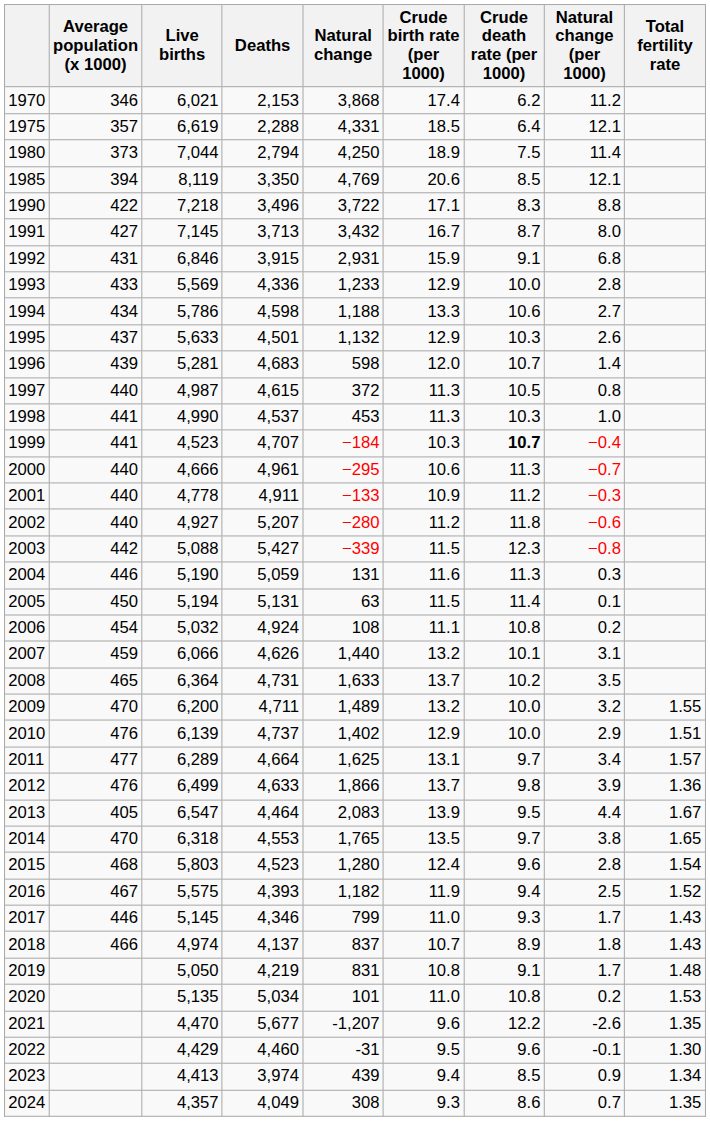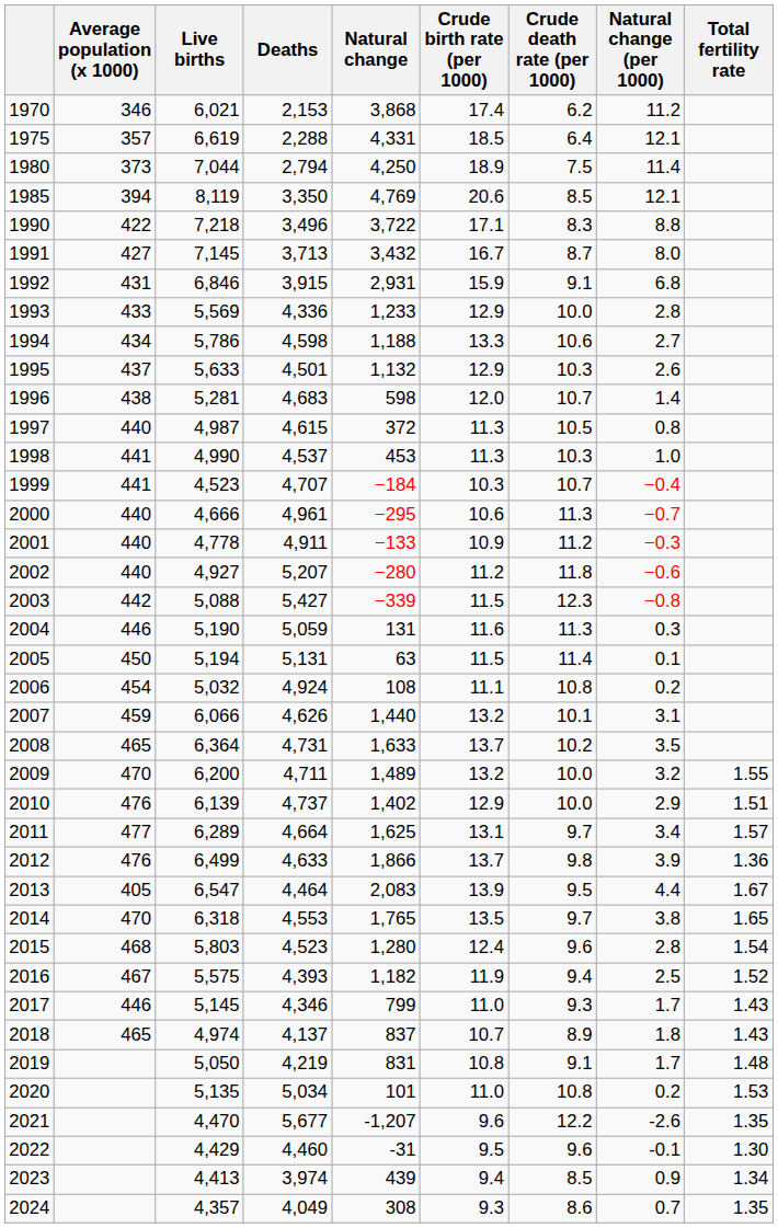 <table class="wikitable">
 <tr>
 <th></th>
 <th width="70pt">Average population (x 1000)</th>
 <th width="70pt">Live births</th>
 <th width="70pt">Deaths</th>
 <th width="70pt">Natural change</th>
 <th width="70pt">Crude birth rate (per 1000)</th>
 <th width="70pt">Crude death rate (per 1000)</th>
 <th width="70pt">Natural change (per 1000)</th>
 <th width="70pt">Total fertility rate</th>
 </tr>
 <tr>
 <td>1970</td>
 <td align="right">346</td>
 <td align="right">6,021</td>
 <td align="right">2,153</td>
 <td align="right">3,868</td>
 <td align="right">17.4</td>
 <td align="right">6.2</td>
 <td align="right">11.2</td>
 <td align="right"></td>
 </tr>
 <tr>
 <td>1975</td>
 <td align="right">357</td>
 <td align="right">6,619</td>
 <td align="right">2,288</td>
 <td align="right">4,331</td>
 <td align="right">18.5</td>
 <td align="right">6.4</td>
 <td align="right">12.1</td>
 <td align="right"></td>
 </tr>
 <tr>
 <td>1980</td>
 <td align="right">373</td>
 <td align="right">7,044</td>
 <td align="right">2,794</td>
 <td align="right">4,250</td>
 <td align="right">18.9</td>
 <td align="right">7.5</td>
 <td align="right">11.4</td>
 <td align="right"></td>
 </tr>
 <tr>
 <td>1985</td>
 <td align="right">394</td>
 <td align="right">8,119</td>
 <td align="right">3,350</td>
 <td align="right">4,769</td>
 <td align="right">20.6</td>
 <td align="right">8.5</td>
 <td align="right">12.1</td>
 <td align="right"></td>
 </tr>
 <tr>
 <td>1990</td>
 <td align="right">422</td>
 <td align="right">7,218</td>
 <td align="right">3,496</td>
 <td align="right">3,722</td>
 <td align="right">17.1</td>
 <td align="right">8.3</td>
 <td align="right">8.8</td>
 <td align="right"></td>
 </tr>
 <tr>
 <td>1991</td>
 <td align="right">427</td>
 <td align="right">7,145</td>
 <td align="right">3,713</td>
 <td align="right">3,432</td>
 <td align="right">16.7</td>
 <td align="right">8.7</td>
 <td align="right">8.0</td>
 <td align="right"></td>
 </tr>
 <tr>
 <td>1992</td>
 <td align="right">431</td>
 <td align="right">6,846</td>
 <td align="right">3,915</td>
 <td align="right">2,931</td>
 <td align="right">15.9</td>
 <td align="right">9.1</td>
 <td align="right">6.8</td>
 <td align="right"></td>
 </tr>
 <tr>
 <td>1993</td>
 <td align="right">433</td>
 <td align="right">5,569</td>
 <td align="right">4,336</td>
 <td align="right">1,233</td>
 <td align="right">12.9</td>
 <td align="right">10.0</td>
 <td align="right">2.8</td>
 <td align="right"></td>
 </tr>
 <tr>
 <td>1994</td>
 <td align="right">434</td>
 <td align="right">5,786</td>
 <td align="right">4,598</td>
 <td align="right">1,188</td>
 <td align="right">13.3</td>
 <td align="right">10.6</td>
 <td align="right">2.7</td>
 <td align="right"></td>
 </tr>
 <tr>
 <td>1995</td>
 <td align="right">437</td>
 <td align="right">5,633</td>
 <td align="right">4,501</td>
 <td align="right">1,132</td>
 <td align="right">12.9</td>
 <td align="right">10.3</td>
 <td align="right">2.6</td>
 <td align="right"></td>
 </tr>
 <tr>
 <td>1996</td>
-<td align="right">439</td>
+<td align="right">438</td>
 <td align="right">5,281</td>
 <td align="right">4,683</td>
 <td align="right">598</td>
 <td align="right">12.0</td>
 <td align="right">10.7</td>
 <td align="right">1.4</td>
 <td align="right"></td>
 </tr>
 <tr>
 <td>1997</td>
 <td align="right">440</td>
 <td align="right">4,987</td>
 <td align="right">4,615</td>
 <td align="right">372</td>
 <td align="right">11.3</td>
 <td align="right">10.5</td>
 <td align="right">0.8</td>
 <td align="right"></td>
 </tr>
 <tr>
 <td>1998</td>
 <td align="right">441</td>
 <td align="right">4,990</td>
 <td align="right">4,537</td>
 <td align="right">453</td>
 <td align="right">11.3</td>
 <td align="right">10.3</td>
 <td align="right">1.0</td>
 <td align="right"></td>
 </tr>
 <tr>
 <td>1999</td>
 <td align="right">441</td>
 <td align="right">4,523</td>
 <td align="right">4,707</td>
 <td align="right" style="color: red">−184</td>
 <td align="right">10.3</td>
-<td align="right"><strong>10.7</strong></td>
+<td align="right">10.7</td>
 <td align="right" style="color: red">−0.4</td>
 <td align="right"></td>
 </tr>
 <tr>
 <td>2000</td>
 <td align="right">440</td>
 <td align="right">4,666</td>
 <td align="right">4,961</td>
 <td align="right" style="color: red">−295</td>
 <td align="right">10.6</td>
 <td align="right">11.3</td>
 <td align="right" style="color: red">−0.7</td>
 <td align="right"></td>
 </tr>
 <tr>
 <td>2001</td>
 <td align="right">440</td>
 <td align="right">4,778</td>
 <td align="right">4,911</td>
 <td align="right" style="color: red">−133</td>
 <td align="right">10.9</td>
 <td align="right">11.2</td>
 <td align="right" style="color: red">−0.3</td>
 <td align="right"></td>
 </tr>
 <tr>
 <td>2002</td>
 <td align="right">440</td>
 <td align="right">4,927</td>
 <td align="right">5,207</td>
 <td align="right" style="color: red">−280</td>
 <td align="right">11.2</td>
 <td align="right">11.8</td>
 <td align="right" style="color: red">−0.6</td>
 <td align="right"></td>
 </tr>
 <tr>
 <td>2003</td>
 <td align="right">442</td>
 <td align="right">5,088</td>
 <td align="right">5,427</td>
 <td align="right" style="color: red">−339</td>
 <td align="right">11.5</td>
 <td align="right">12.3</td>
 <td align="right" style="color: red">−0.8</td>
 <td align="right"></td>
 </tr>
 <tr>
 <td>2004</td>
 <td align="right">446</td>
 <td align="right">5,190</td>
 <td align="right">5,059</td>
 <td align="right">131</td>
 <td align="right">11.6</td>
 <td align="right">11.3</td>
 <td align="right">0.3</td>
 <td align="right"></td>
 </tr>
 <tr>
 <td>2005</td>
 <td align="right">450</td>
 <td align="right">5,194</td>
 <td align="right">5,131</td>
 <td align="right">63</td>
 <td align="right">11.5</td>
 <td align="right">11.4</td>
 <td align="right">0.1</td>
 <td align="right"></td>
 </tr>
 <tr>
 <td>2006</td>
 <td align="right">454</td>
 <td align="right">5,032</td>
 <td align="right">4,924</td>
 <td align="right">108</td>
 <td align="right">11.1</td>
 <td align="right">10.8</td>
 <td align="right">0.2</td>
 <td align="right"></td>
 </tr>
 <tr>
 <td>2007</td>
 <td align="right">459</td>
 <td align="right">6,066</td>
 <td align="right">4,626</td>
 <td align="right">1,440</td>
 <td align="right">13.2</td>
 <td align="right">10.1</td>
 <td align="right">3.1</td>
 <td align="right"></td>
 </tr>
 <tr>
 <td>2008</td>
 <td align="right">465</td>
 <td align="right">6,364</td>
 <td align="right">4,731</td>
 <td align="right">1,633</td>
 <td align="right">13.7</td>
 <td align="right">10.2</td>
 <td align="right">3.5</td>
 <td align="right"></td>
 </tr>
 <tr>
 <td>2009</td>
 <td align="right">470</td>
 <td align="right">6,200</td>
 <td align="right">4,711</td>
 <td align="right">1,489</td>
 <td align="right">13.2</td>
 <td align="right">10.0</td>
 <td align="right">3.2</td>
 <td align="right">1.55</td>
 </tr>
 <tr>
 <td>2010</td>
 <td align="right">476</td>
 <td align="right">6,139</td>
 <td align="right">4,737</td>
 <td align="right">1,402</td>
 <td align="right">12.9</td>
 <td align="right">10.0</td>
 <td align="right">2.9</td>
 <td align="right">1.51</td>
 </tr>
 <tr>
 <td>2011</td>
 <td align="right">477</td>
 <td align="right">6,289</td>
 <td align="right">4,664</td>
 <td align="right">1,625</td>
 <td align="right">13.1</td>
 <td align="right">9.7</td>
 <td align="right">3.4</td>
 <td align="right">1.57</td>
 </tr>
 <tr>
 <td>2012</td>
 <td align="right">476</td>
 <td align="right">6,499</td>
 <td align="right">4,633</td>
 <td align="right">1,866</td>
 <td align="right">13.7</td>
 <td align="right">9.8</td>
 <td align="right">3.9</td>
 <td align="right">1.36</td>
 </tr>
 <tr>
 <td>2013</td>
 <td align="right">405</td>
 <td align="right">6,547</td>
 <td align="right">4,464</td>
 <td align="right">2,083</td>
 <td align="right">13.9</td>
 <td align="right">9.5</td>
 <td align="right">4.4</td>
 <td align="right">1.67</td>
 </tr>
 <tr>
 <td>2014</td>
 <td align="right">470</td>
 <td align="right">6,318</td>
 <td align="right">4,553</td>
 <td align="right">1,765</td>
 <td align="right">13.5</td>
 <td align="right">9.7</td>
 <td align="right">3.8</td>
 <td align="right">1.65</td>
 </tr>
 <tr>
 <td>2015</td>
 <td align="right">468</td>
 <td align="right">5,803</td>
 <td align="right">4,523</td>
 <td align="right">1,280</td>
 <td align="right">12.4</td>
 <td align="right">9.6</td>
 <td align="right">2.8</td>
 <td align="right">1.54</td>
 </tr>
 <tr>
 <td>2016</td>
 <td align="right">467</td>
 <td align="right">5,575</td>
 <td align="right">4,393</td>
 <td align="right">1,182</td>
 <td align="right">11.9</td>
 <td align="right">9.4</td>
 <td align="right">2.5</td>
 <td align="right">1.52</td>
 </tr>
 <tr>
 <td>2017</td>
 <td align="right">446</td>
 <td align="right">5,145</td>
 <td align="right">4,346</td>
 <td align="right">799</td>
 <td align="right">11.0</td>
 <td align="right">9.3</td>
 <td align="right">1.7</td>
 <td align="right">1.43</td>
 </tr>
 <tr>
 <td>2018</td>
-<td align="right">466</td>
+<td align="right">465</td>
 <td align="right">4,974</td>
 <td align="right">4,137</td>
 <td align="right">837</td>
 <td align="right">10.7</td>
 <td align="right">8.9</td>
 <td align="right">1.8</td>
 <td align="right">1.43</td>
 </tr>
 <tr>
 <td>2019</td>
 <td align="right"></td>
 <td align="right">5,050</td>
 <td align="right">4,219</td>
 <td align="right">831</td>
 <td align="right">10.8</td>
 <td align="right">9.1</td>
 <td align="right">1.7</td>
 <td align="right">1.48</td>
 </tr>
 <tr>
 <td>2020</td>
 <td align="right"></td>
 <td align="right">5,135</td>
 <td align="right">5,034</td>
 <td align="right">101</td>
 <td align="right">11.0</td>
 <td align="right">10.8</td>
 <td align="right">0.2</td>
 <td align="right">1.53</td>
 </tr>
 <tr>
 <td>2021</td>
 <td align="right"></td>
 <td align="right">4,470</td>
 <td align="right">5,677</td>
 <td align="right">-1,207</td>
 <td align="right">9.6</td>
 <td align="right">12.2</td>
 <td align="right">-2.6</td>
 <td align="right">1.35</td>
 </tr>
 <tr>
 <td>2022</td>
 <td align="right"></td>
 <td align="right">4,429</td>
 <td align="right">4,460</td>
 <td align="right">-31</td>
 <td align="right">9.5</td>
 <td align="right">9.6</td>
 <td align="right">-0.1</td>
 <td align="right">1.30</td>
 </tr>
 <tr>
 <td>2023</td>
 <td align="right"></td>
 <td align="right">4,413</td>
 <td align="right">3,974</td>
 <td align="right">439</td>
 <td align="right">9.4</td>
 <td align="right">8.5</td>
 <td align="right">0.9</td>
 <td align="right">1.34</td>
 </tr>
 <tr>
 <td>2024</td>
 <td align="right"></td>
 <td align="right">4,357</td>
 <td align="right">4,049</td>
 <td align="right">308</td>
 <td align="right">9.3</td>
 <td align="right">8.6</td>
 <td align="right">0.7</td>
 <td align="right">1.35</td>
 </tr>
 </table>
